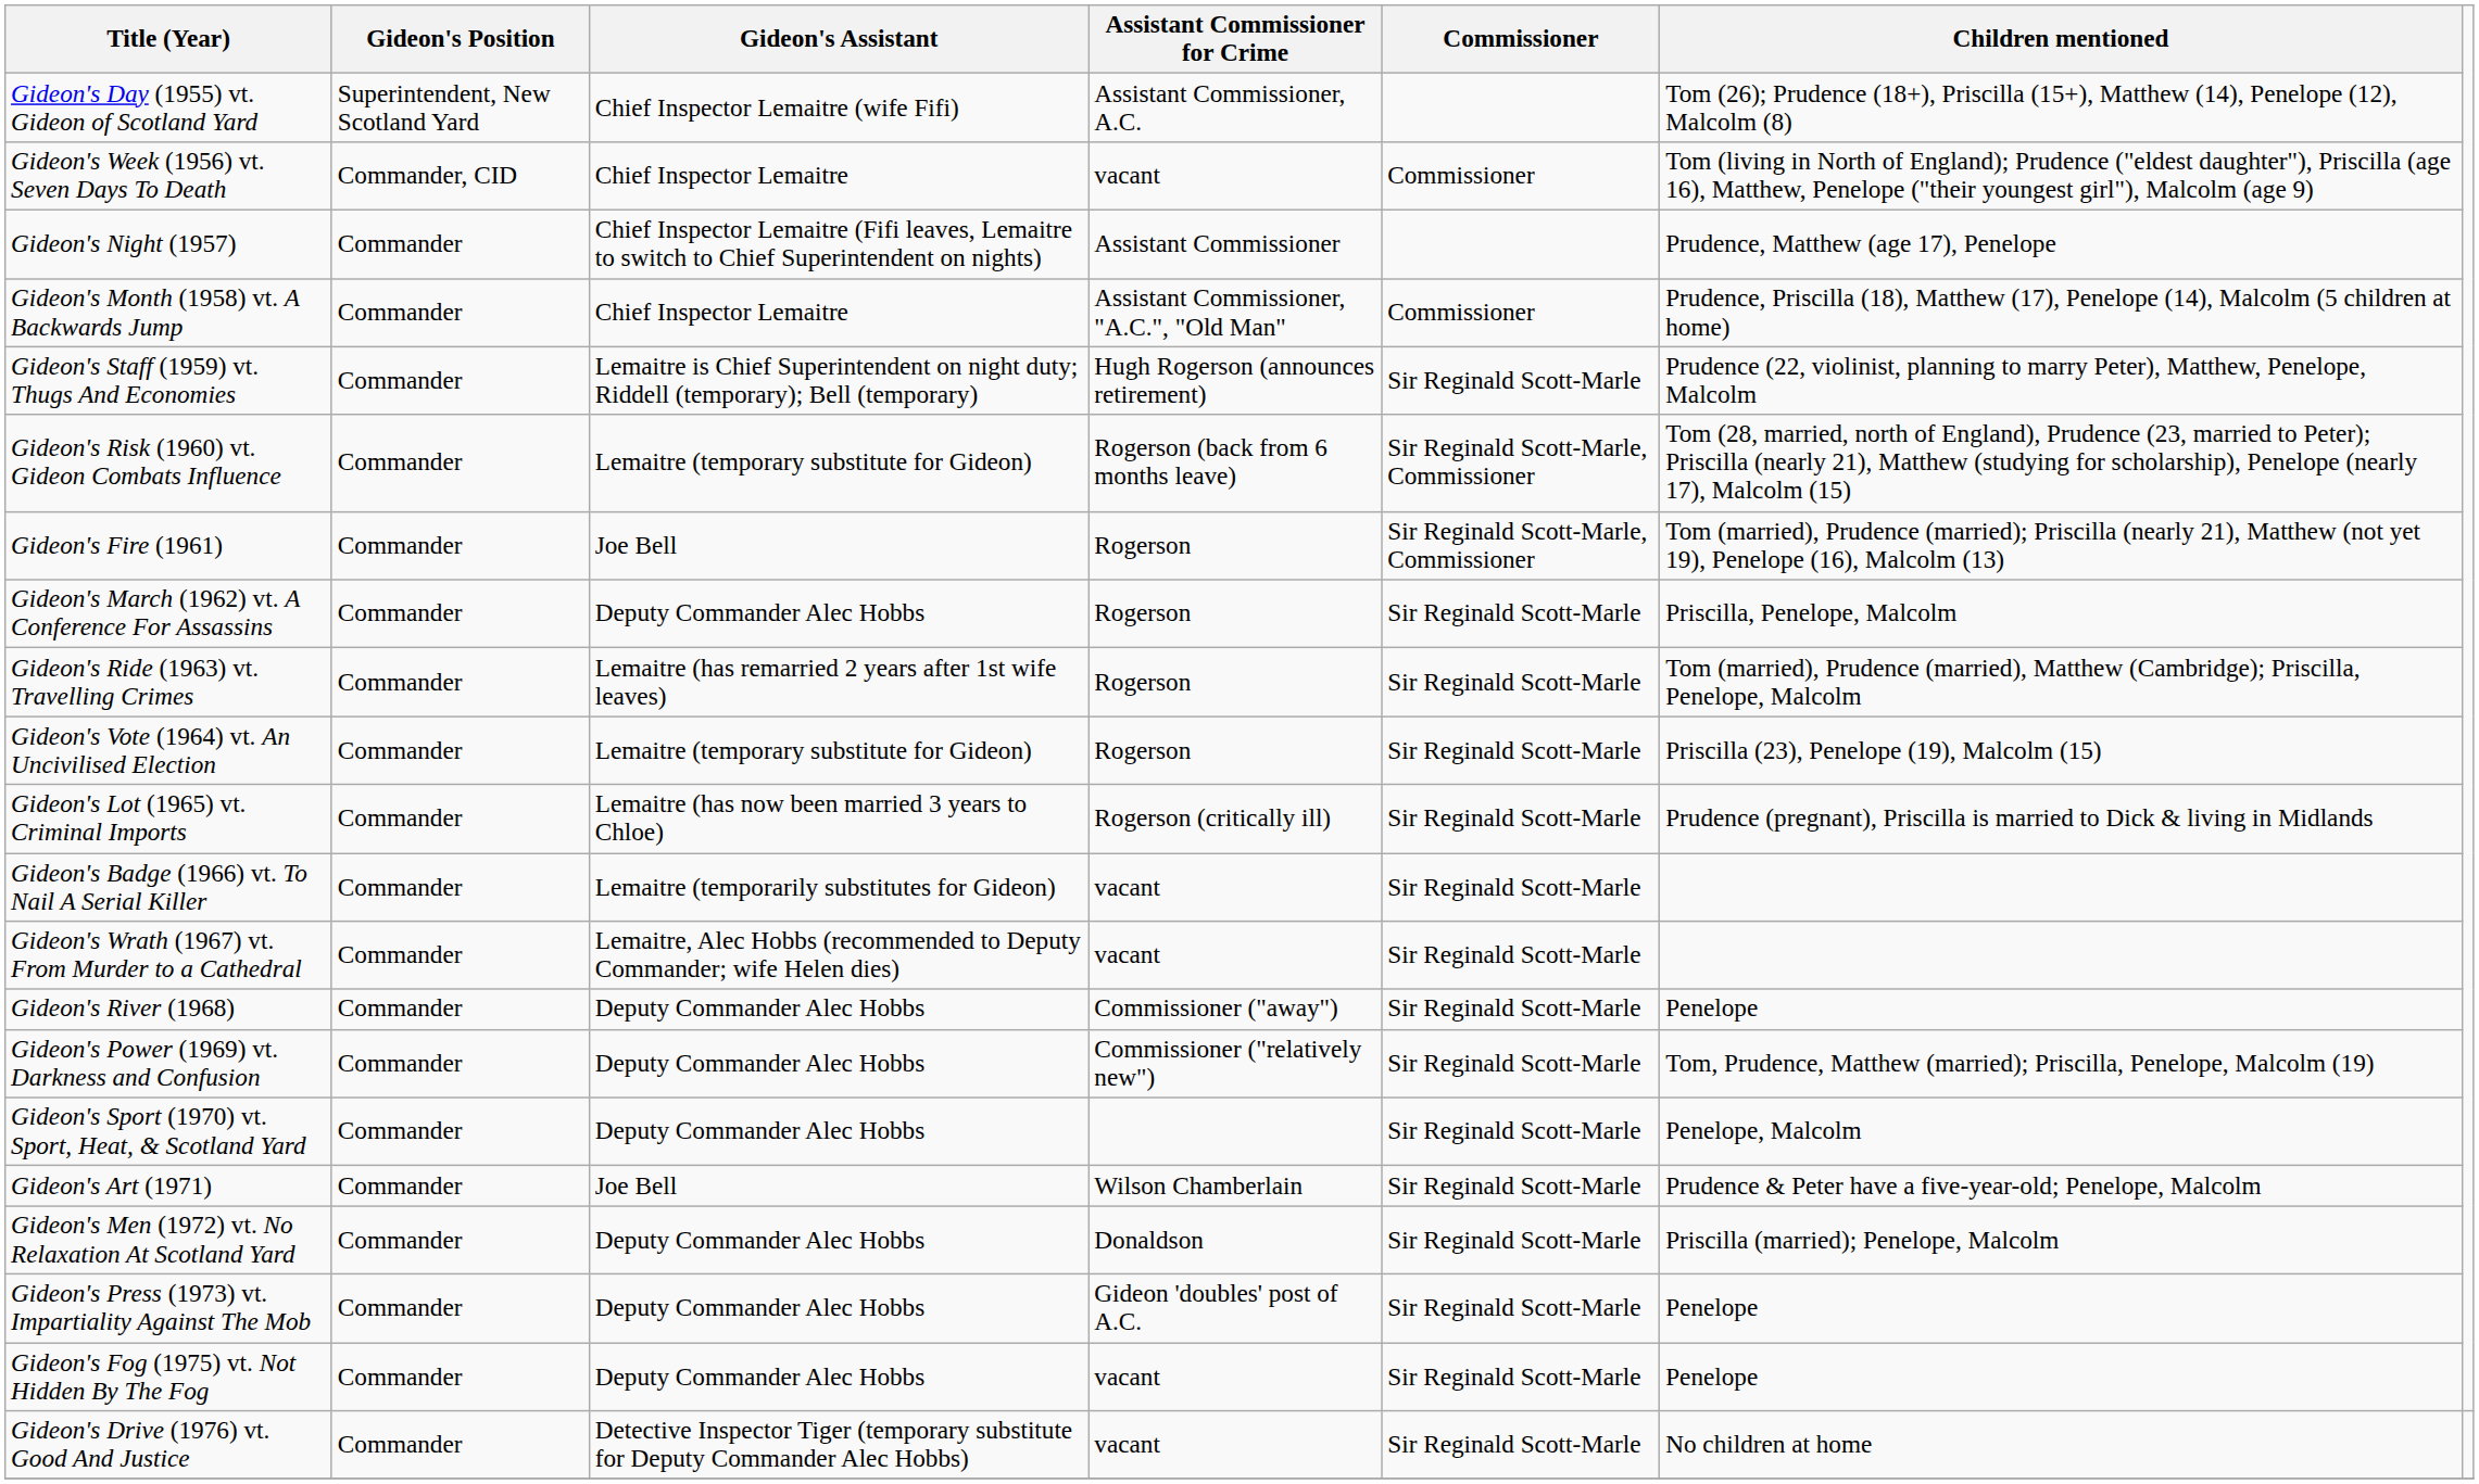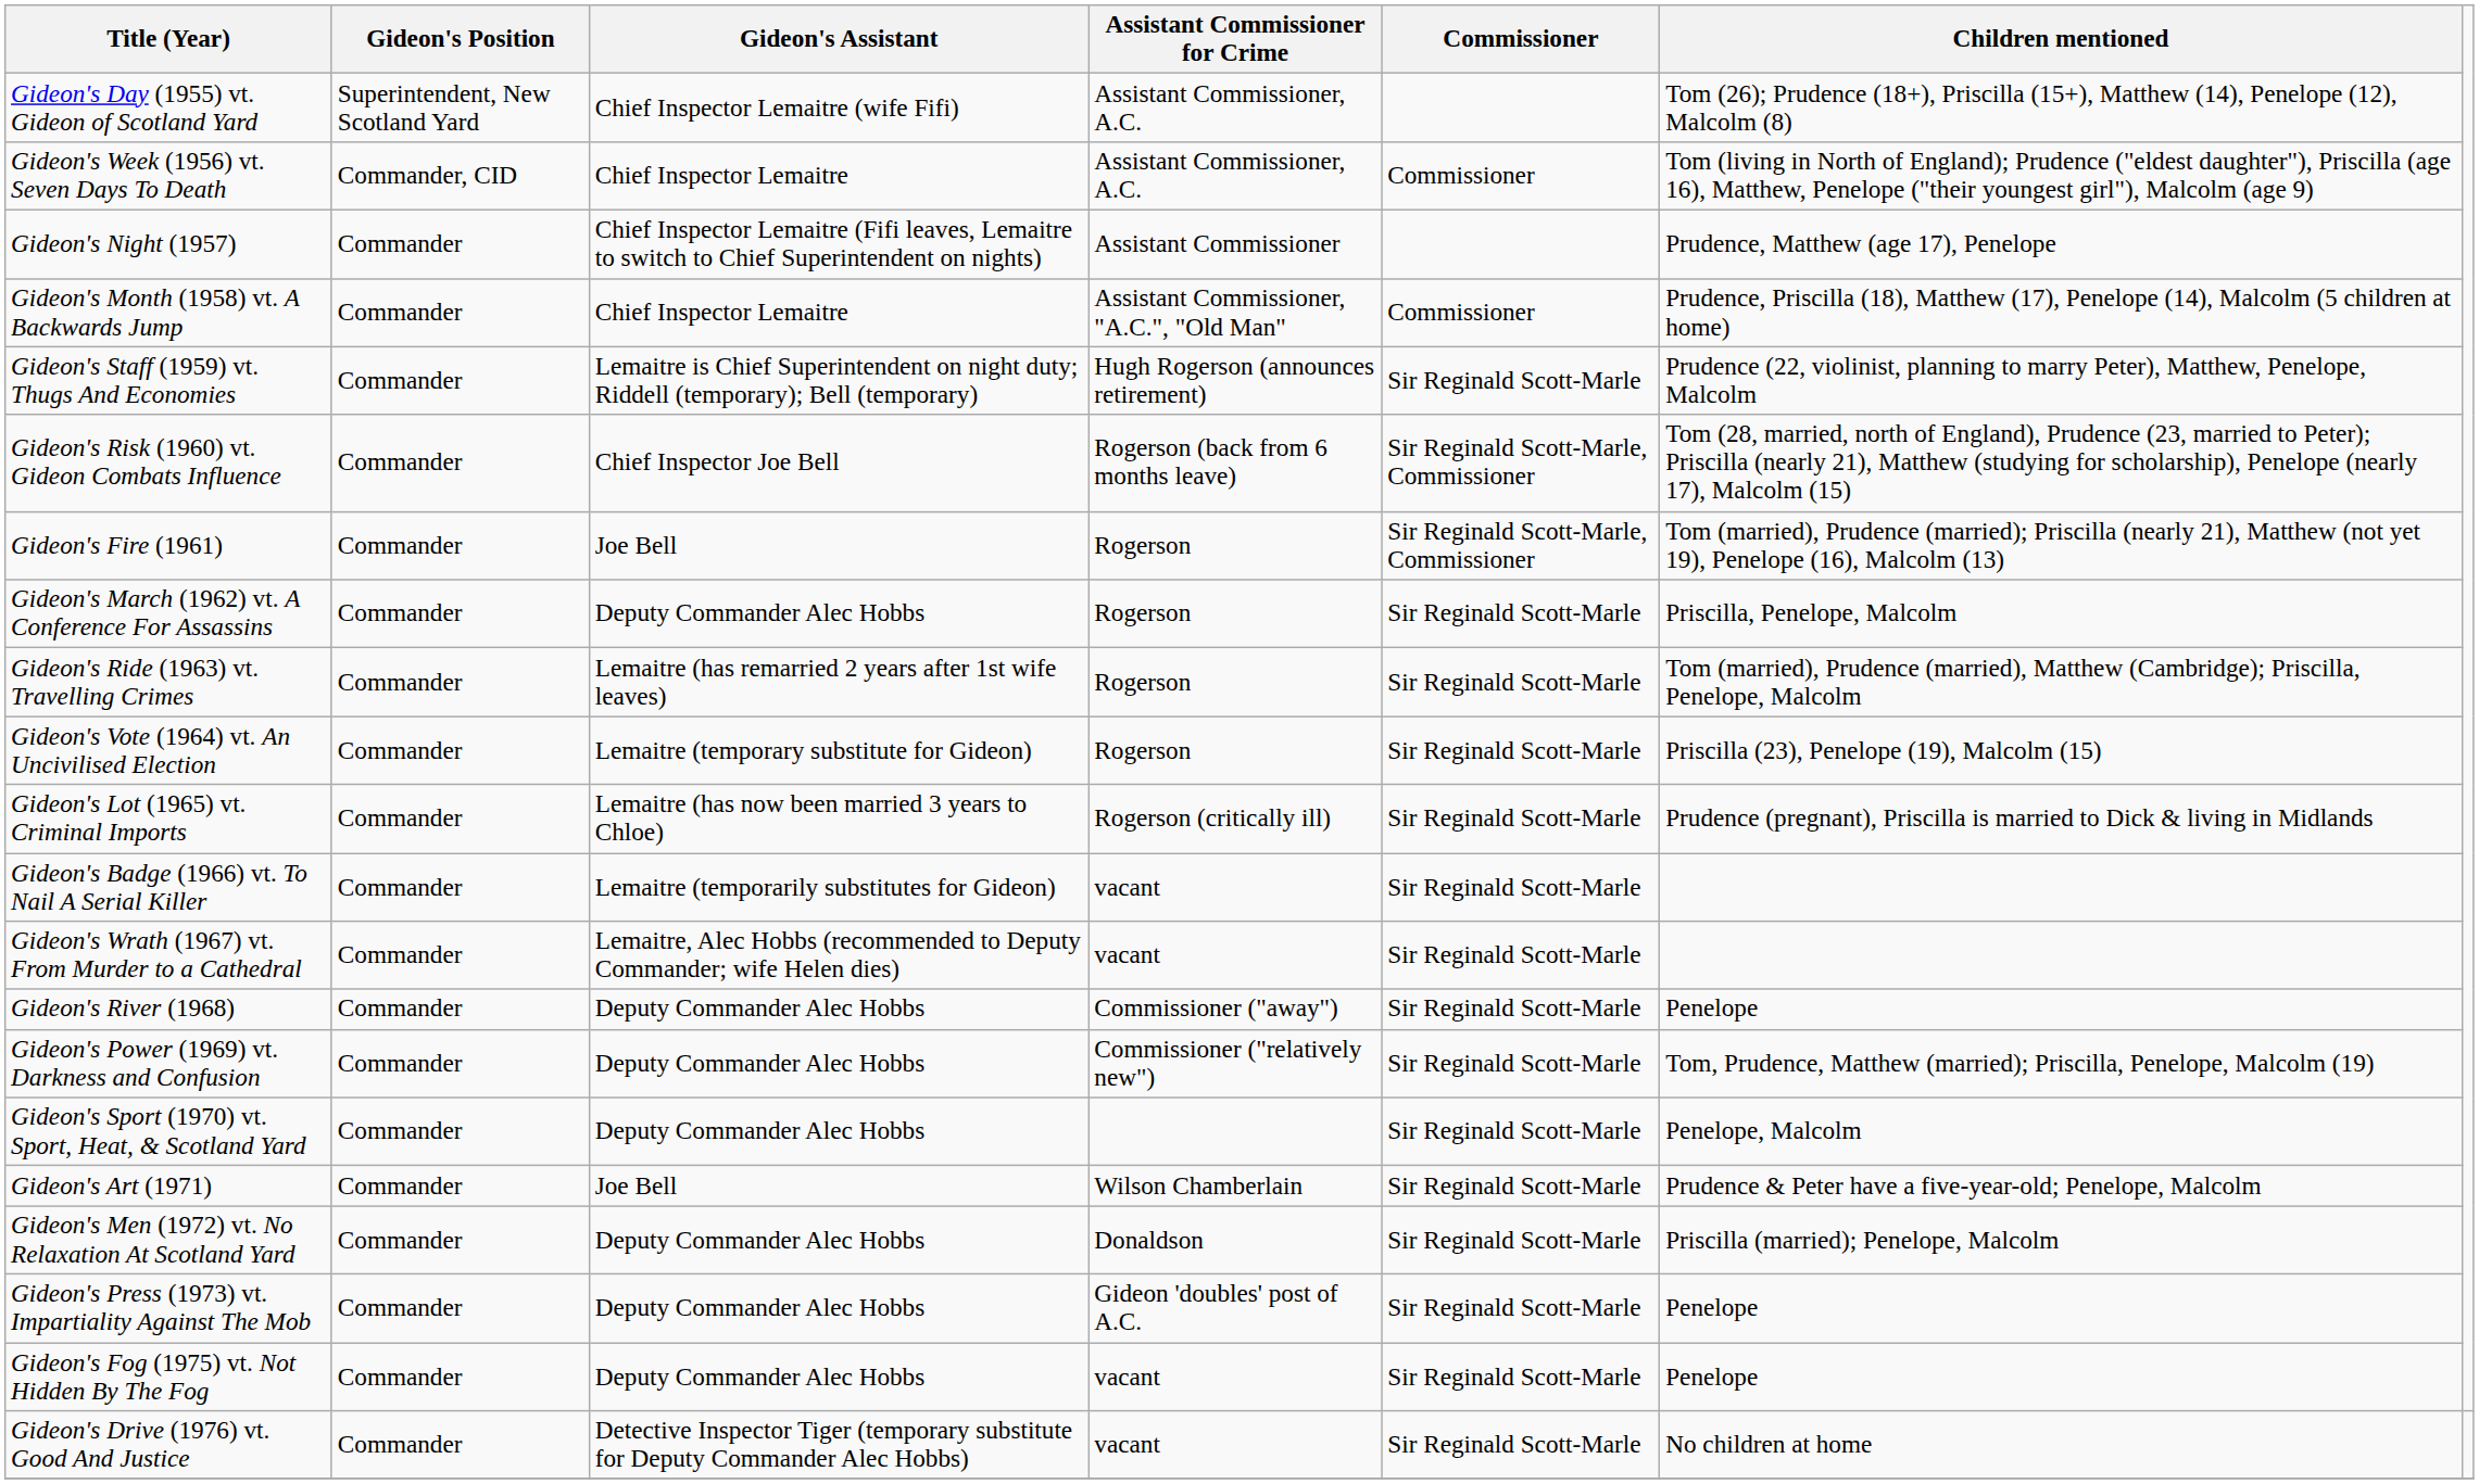 <table class="wikitable">
 <tr>
 <th>Title (Year)</th>
 <th>Gideon's Position</th>
 <th>Gideon's Assistant</th>
 <th>Assistant Commissioner for Crime</th>
 <th>Commissioner</th>
 <th>Children mentioned</th>
 </tr>
 <tr>
 <td><em><a href='#'>Gideon's Day</a></em> (1955) vt. <em>Gideon of Scotland Yard</em></td>
 <td>Superintendent, New Scotland Yard</td>
 <td>Chief Inspector Lemaitre (wife Fifi)</td>
 <td>Assistant Commissioner, A.C.</td>
 <td></td>
 <td>Tom (26); Prudence (18+), Priscilla (15+), Matthew (14), Penelope (12), Malcolm (8)</td>
 </tr>
 <tr>
 <td><em>Gideon's Week</em> (1956) vt. <em>Seven Days To Death</em></td>
 <td>Commander, CID</td>
 <td>Chief Inspector Lemaitre</td>
-<td>vacant</td>
+<td>Assistant Commissioner, A.C.</td>
 <td>Commissioner</td>
 <td>Tom (living in North of England); Prudence ("eldest daughter"), Priscilla (age 16), Matthew, Penelope ("their youngest girl"),  Malcolm (age 9)</td>
 </tr>
 <tr>
 <td><em>Gideon's Night</em> (1957)</td>
 <td>Commander</td>
 <td>Chief Inspector Lemaitre (Fifi leaves, Lemaitre to switch to Chief Superintendent on nights)</td>
 <td>Assistant Commissioner</td>
 <td></td>
 <td>Prudence, Matthew (age 17), Penelope</td>
 </tr>
 <tr>
 <td><em>Gideon's Month</em> (1958) vt. <em>A Backwards Jump</em></td>
 <td>Commander</td>
 <td>Chief Inspector Lemaitre</td>
 <td>Assistant Commissioner, "A.C.", "Old Man"</td>
 <td>Commissioner</td>
 <td>Prudence, Priscilla (18), Matthew (17), Penelope (14), Malcolm (5 children at home)</td>
 </tr>
 <tr>
 <td><em>Gideon's Staff</em> (1959) vt. <em>Thugs And Economies</em></td>
 <td>Commander</td>
 <td>Lemaitre is Chief Superintendent on night duty; Riddell (temporary); Bell (temporary)</td>
 <td>Hugh Rogerson (announces retirement)</td>
 <td>Sir Reginald Scott-Marle</td>
 <td>Prudence (22, violinist, planning to marry Peter), Matthew, Penelope, Malcolm</td>
 </tr>
 <tr>
 <td><em>Gideon's Risk</em> (1960) vt. <em>Gideon Combats Influence</em></td>
 <td>Commander</td>
-<td>Lemaitre (temporary substitute for Gideon)</td>
+<td>Chief Inspector Joe Bell</td>
 <td>Rogerson (back from 6  months leave)</td>
 <td>Sir Reginald Scott-Marle, Commissioner</td>
 <td>Tom (28, married, north of England), Prudence (23, married to Peter); Priscilla (nearly 21), Matthew (studying for scholarship), Penelope (nearly 17),  Malcolm (15)</td>
 </tr>
 <tr>
 <td><em>Gideon's Fire</em> (1961)</td>
 <td>Commander</td>
 <td>Joe Bell</td>
 <td>Rogerson</td>
 <td>Sir Reginald Scott-Marle, Commissioner</td>
 <td>Tom (married), Prudence (married); Priscilla (nearly 21), Matthew (not yet 19), Penelope (16), Malcolm (13)</td>
 </tr>
 <tr>
 <td><em>Gideon's March</em> (1962)  vt. <em>A Conference For Assassins</em></td>
 <td>Commander</td>
 <td>Deputy Commander Alec Hobbs</td>
 <td>Rogerson</td>
 <td>Sir Reginald Scott-Marle</td>
 <td>Priscilla, Penelope, Malcolm</td>
 </tr>
 <tr>
 <td><em>Gideon's Ride</em> (1963)  vt. <em>Travelling Crimes</em></td>
 <td>Commander</td>
 <td>Lemaitre  (has remarried 2 years after 1st wife leaves)</td>
 <td>Rogerson</td>
 <td>Sir Reginald Scott-Marle</td>
 <td>Tom (married), Prudence (married), Matthew (Cambridge); Priscilla, Penelope, Malcolm</td>
 </tr>
 <tr>
 <td><em>Gideon's Vote</em> (1964) vt. <em>An Uncivilised Election</em></td>
 <td>Commander</td>
 <td>Lemaitre (temporary substitute for Gideon)</td>
 <td>Rogerson</td>
 <td>Sir Reginald Scott-Marle</td>
 <td>Priscilla (23), Penelope (19), Malcolm (15)</td>
 </tr>
 <tr>
 <td><em>Gideon's Lot</em> (1965) vt. <em>Criminal Imports</em></td>
 <td>Commander</td>
 <td>Lemaitre (has now been married 3 years to Chloe)</td>
 <td>Rogerson (critically ill)</td>
 <td>Sir Reginald Scott-Marle</td>
 <td>Prudence (pregnant), Priscilla is married to Dick & living in Midlands</td>
 </tr>
 <tr>
 <td><em>Gideon's Badge</em> (1966) vt. <em>To Nail A Serial Killer</em></td>
 <td>Commander</td>
 <td>Lemaitre (temporarily substitutes for Gideon)</td>
 <td>vacant</td>
 <td>Sir Reginald Scott-Marle</td>
 <td></td>
 </tr>
 <tr>
 <td><em>Gideon's Wrath</em> (1967) vt. <em>From Murder to a Cathedral</em></td>
 <td>Commander</td>
 <td>Lemaitre, Alec Hobbs (recommended to Deputy Commander; wife Helen dies)</td>
 <td>vacant</td>
 <td>Sir Reginald Scott-Marle</td>
 <td></td>
 </tr>
 <tr>
 <td><em>Gideon's River</em> (1968)</td>
 <td>Commander</td>
 <td>Deputy Commander Alec Hobbs</td>
 <td>Commissioner ("away")</td>
 <td>Sir Reginald Scott-Marle</td>
 <td>Penelope</td>
 </tr>
 <tr>
 <td><em>Gideon's Power</em> (1969) vt. <em>Darkness and Confusion</em></td>
 <td>Commander</td>
 <td>Deputy Commander Alec Hobbs</td>
 <td>Commissioner ("relatively new")</td>
 <td>Sir Reginald Scott-Marle</td>
 <td>Tom, Prudence, Matthew (married); Priscilla, Penelope, Malcolm (19)</td>
 </tr>
 <tr>
 <td><em>Gideon's Sport</em> (1970)  vt. <em>Sport, Heat, & Scotland Yard</em></td>
 <td>Commander</td>
 <td>Deputy Commander Alec Hobbs</td>
 <td></td>
 <td>Sir Reginald Scott-Marle</td>
 <td>Penelope, Malcolm</td>
 </tr>
 <tr>
 <td><em>Gideon's Art</em> (1971)</td>
 <td>Commander</td>
 <td>Joe Bell</td>
 <td>Wilson Chamberlain</td>
 <td>Sir Reginald Scott-Marle</td>
 <td>Prudence & Peter have a five-year-old; Penelope, Malcolm</td>
 </tr>
 <tr>
 <td><em>Gideon's Men</em> (1972) vt. <em>No Relaxation At Scotland Yard</em></td>
 <td>Commander</td>
 <td>Deputy Commander Alec Hobbs</td>
 <td>Donaldson</td>
 <td>Sir Reginald Scott-Marle</td>
 <td>Priscilla (married); Penelope, Malcolm</td>
 </tr>
 <tr>
 <td><em>Gideon's Press</em> (1973) vt. <em>Impartiality Against The Mob</em></td>
 <td>Commander</td>
 <td>Deputy Commander Alec Hobbs</td>
 <td>Gideon 'doubles' post of A.C.</td>
 <td>Sir Reginald Scott-Marle</td>
 <td>Penelope</td>
 </tr>
 <tr>
 <td><em>Gideon's Fog</em> (1975) vt. <em>Not Hidden By The Fog</em></td>
 <td>Commander</td>
 <td>Deputy Commander Alec Hobbs</td>
 <td>vacant</td>
 <td>Sir Reginald Scott-Marle</td>
 <td>Penelope</td>
 </tr>
 <tr>
 <td><em>Gideon's Drive</em> (1976) vt. <em>Good And Justice</em></td>
 <td>Commander</td>
 <td>Detective Inspector Tiger (temporary substitute for Deputy Commander Alec Hobbs)</td>
 <td>vacant</td>
 <td>Sir Reginald Scott-Marle</td>
 <td>No children at home</td>
 <td></td>
 </tr>
 <tr>
 </tr>
 </table>
